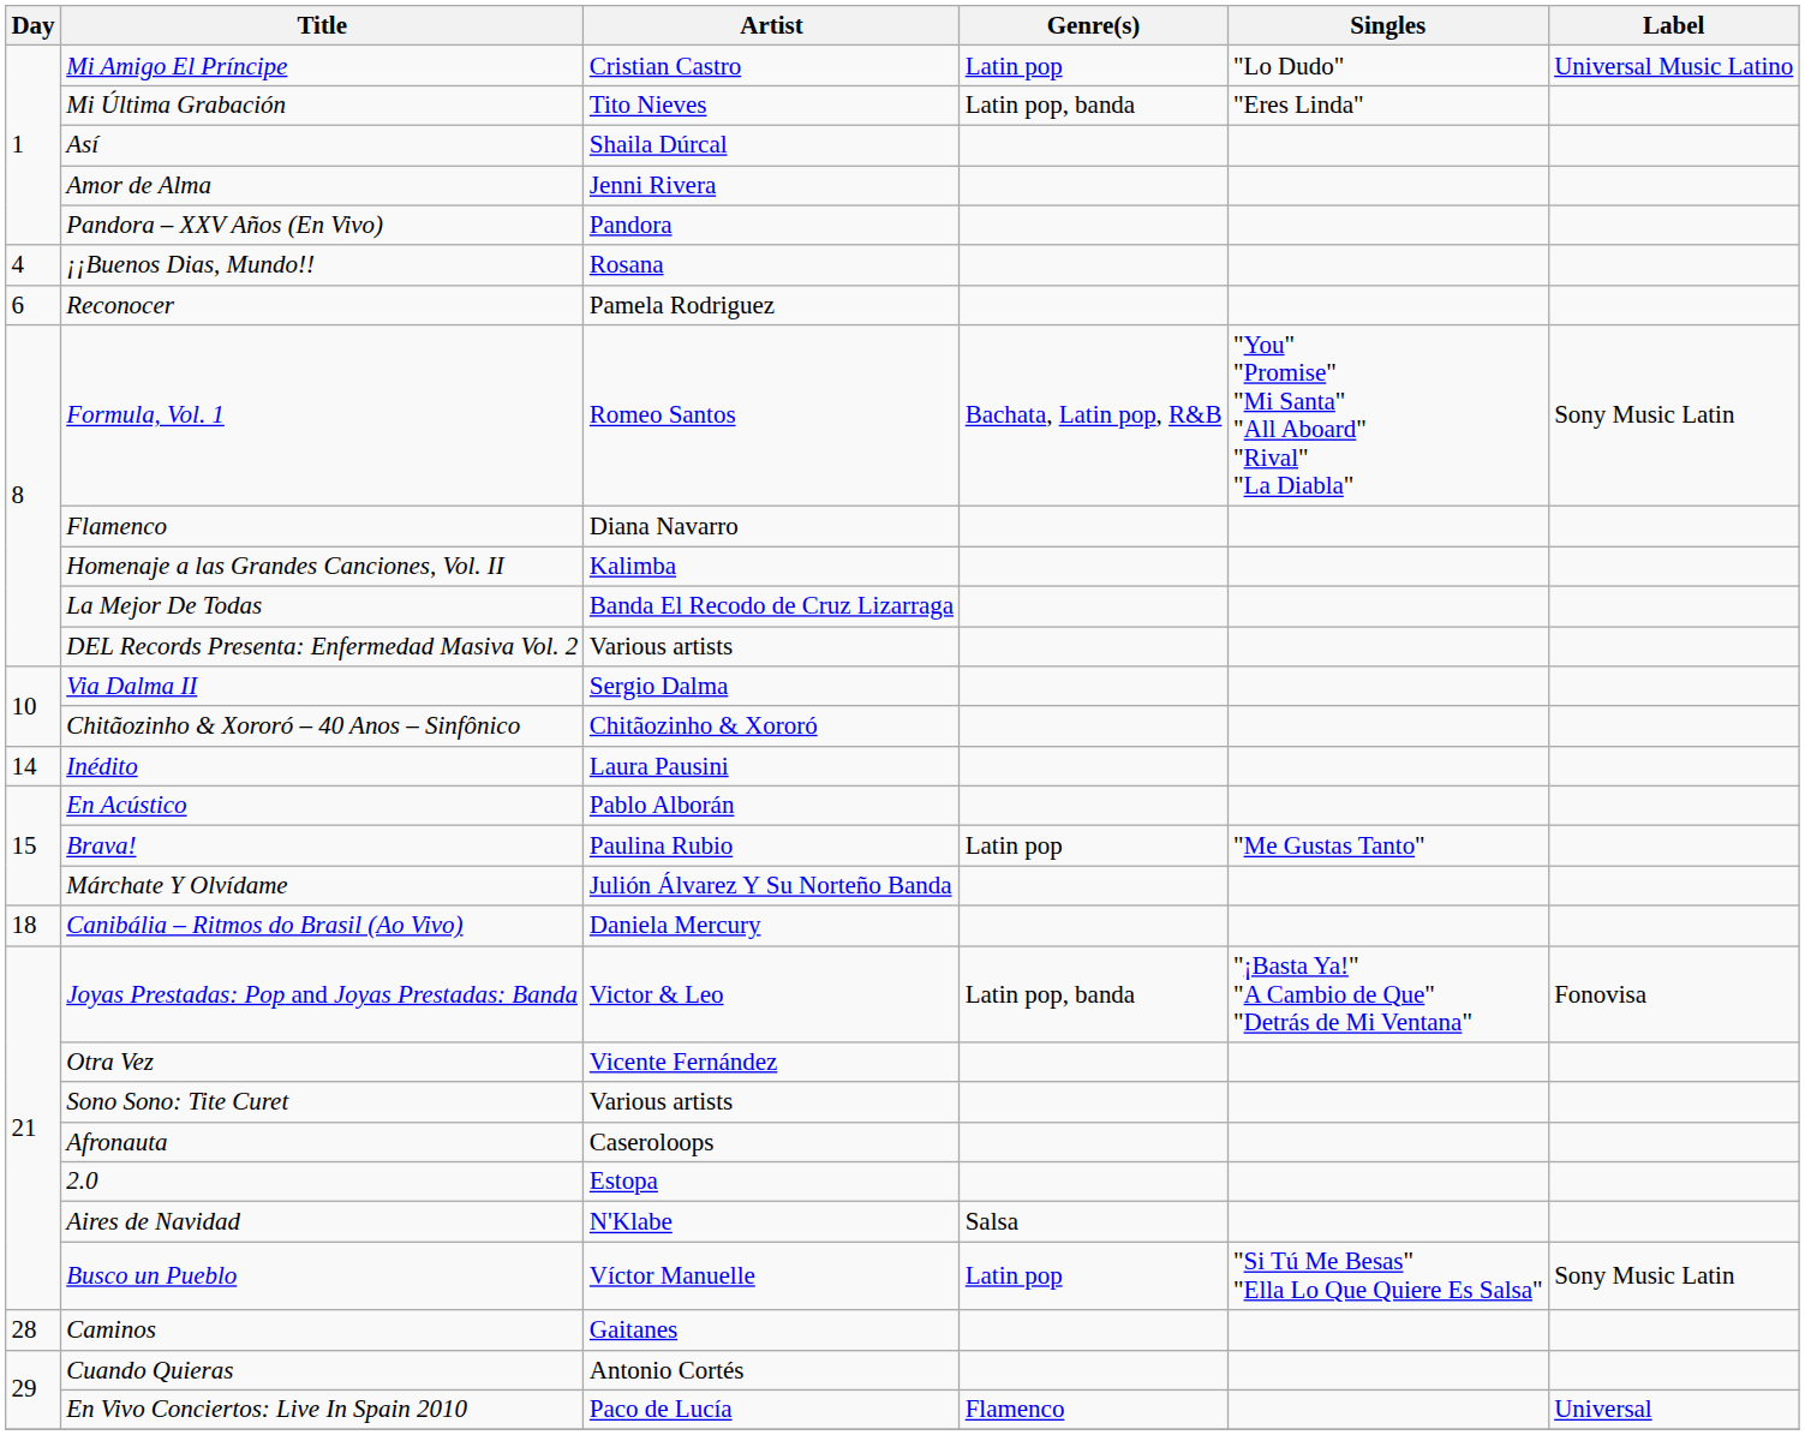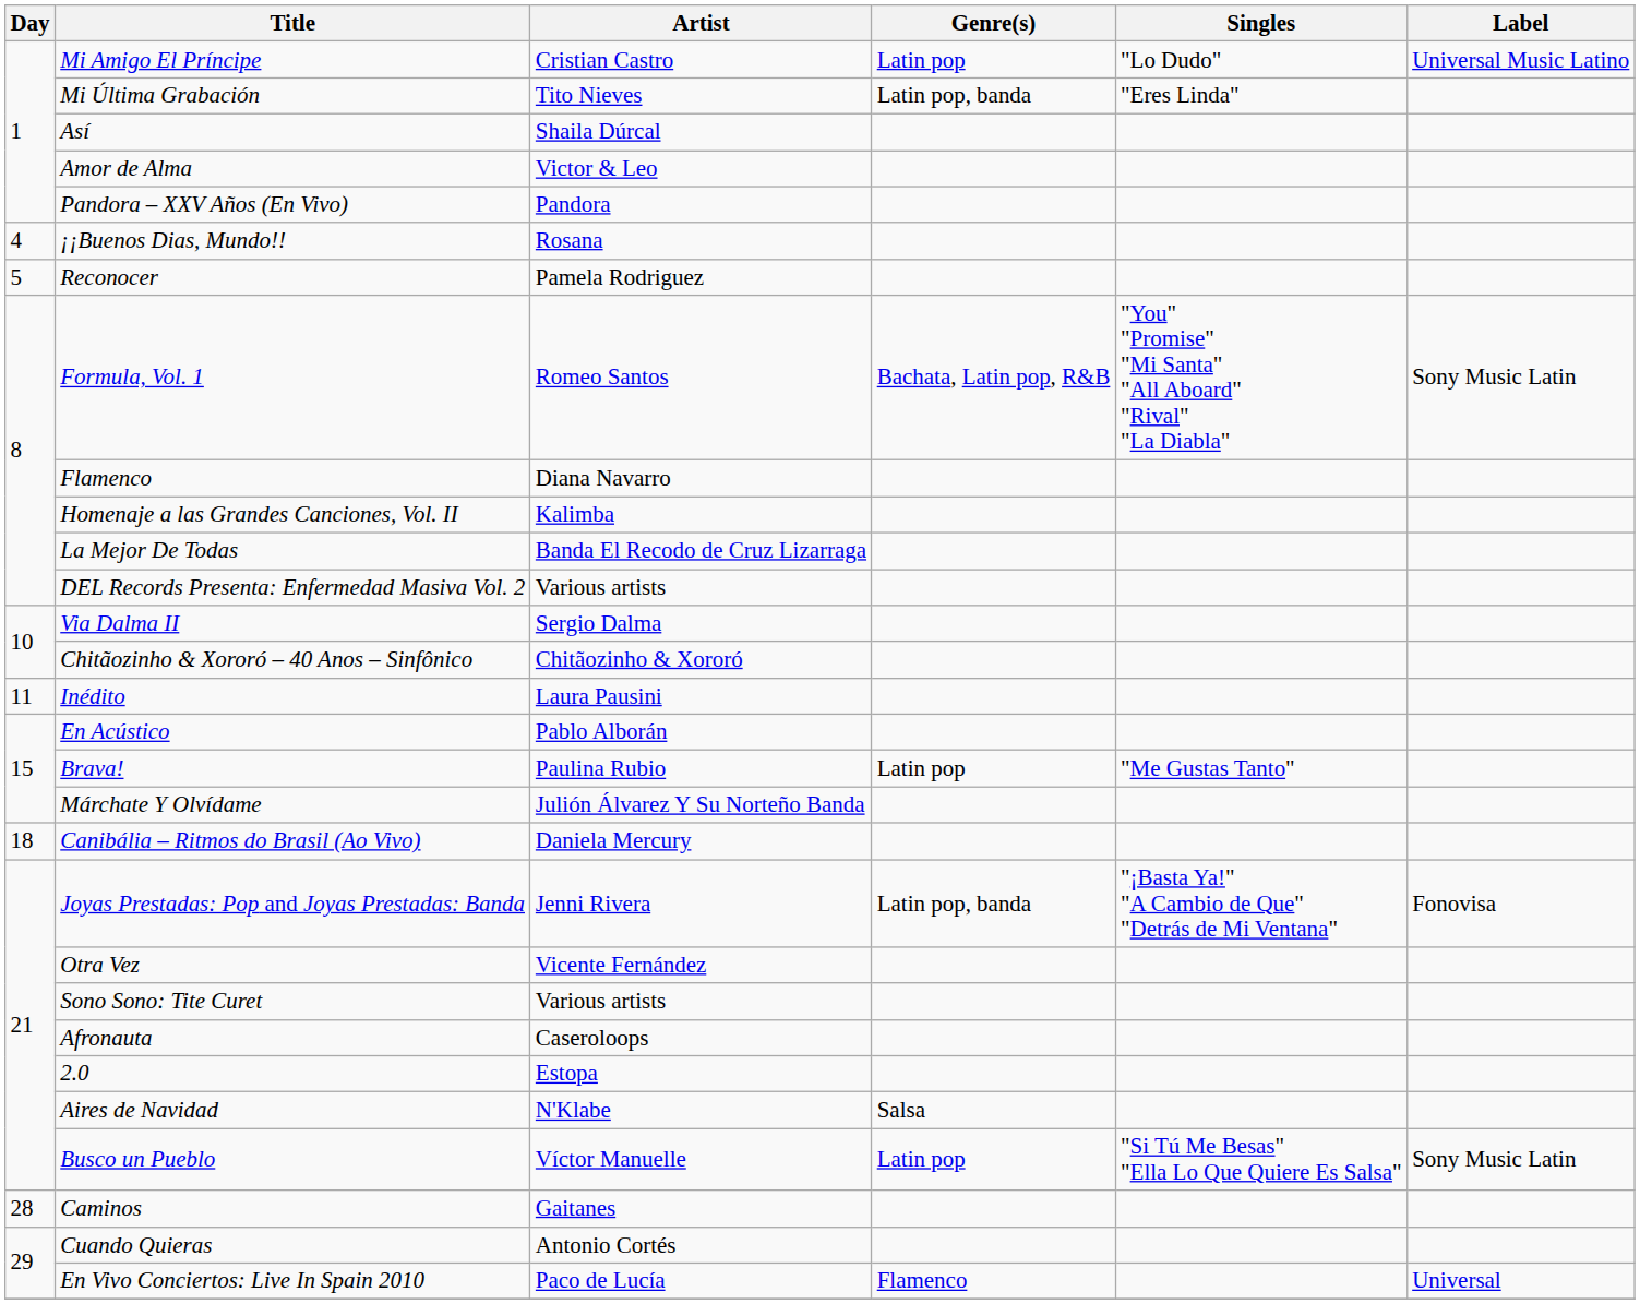 <table class="wikitable sortable" style="text-align: left;">
 <tr>
 <th>Day</th>
 <th>Title</th>
 <th>Artist</th>
 <th>Genre(s)</th>
 <th>Singles</th>
 <th>Label</th>
 </tr>
 <tr>
 <td rowspan="5">1</td>
 <td><em><a href='#'>Mi Amigo El Príncipe</a></em></td>
 <td><a href='#'>Cristian Castro</a></td>
 <td><a href='#'>Latin pop</a></td>
 <td>"Lo Dudo"</td>
 <td><a href='#'>Universal Music Latino</a></td>
 </tr>
 <tr>
 <td><em>Mi Última Grabación</em></td>
 <td><a href='#'>Tito Nieves</a></td>
 <td>Latin pop, banda</td>
 <td>"Eres Linda"</td>
 <td></td>
 </tr>
 <tr>
 <td><em>Así</em></td>
 <td><a href='#'>Shaila Dúrcal</a></td>
 <td></td>
 <td></td>
 <td></td>
 </tr>
 <tr>
 <td><em>Amor de Alma</em></td>
-<td><a href='#'>Jenni Rivera</a></td>
+<td><a href='#'>Victor & Leo</a></td>
 <td></td>
 <td></td>
 <td></td>
 </tr>
 <tr>
 <td><em>Pandora – XXV Años (En Vivo)</em></td>
 <td><a href='#'>Pandora</a></td>
 <td></td>
 <td></td>
 <td></td>
 </tr>
 <tr>
 <td>4</td>
 <td><em>¡¡Buenos Dias, Mundo!!</em></td>
 <td><a href='#'>Rosana</a></td>
 <td></td>
 <td></td>
 <td></td>
 </tr>
 <tr>
-<td>6</td>
+<td>5</td>
 <td><em>Reconocer</em></td>
 <td>Pamela Rodriguez</td>
 <td></td>
 <td></td>
 <td></td>
 </tr>
 <tr>
 <td rowspan="5">8</td>
 <td><em><a href='#'>Formula, Vol. 1</a></em></td>
 <td><a href='#'>Romeo Santos</a></td>
 <td><a href='#'>Bachata</a>, <a href='#'>Latin pop</a>, <a href='#'>R&B</a></td>
 <td>"<a href='#'>You</a>"<br>"<a href='#'>Promise</a>"<br>"<a href='#'>Mi Santa</a>"<br>"<a href='#'>All Aboard</a>"<br>"<a href='#'>Rival</a>"<br>"<a href='#'>La Diabla</a>"</td>
 <td>Sony Music Latin</td>
 </tr>
 <tr>
 <td><em>Flamenco</em></td>
 <td>Diana Navarro</td>
 <td></td>
 <td></td>
 <td></td>
 </tr>
 <tr>
 <td><em>Homenaje a las Grandes Canciones, Vol. II</em></td>
 <td><a href='#'>Kalimba</a></td>
 <td></td>
 <td></td>
 <td></td>
 </tr>
 <tr>
 <td><em>La Mejor De Todas</em></td>
 <td><a href='#'>Banda El Recodo de Cruz Lizarraga</a></td>
 <td></td>
 <td></td>
 <td></td>
 </tr>
 <tr>
 <td><em>DEL Records Presenta: Enfermedad Masiva Vol. 2</em></td>
 <td>Various artists</td>
 <td></td>
 <td></td>
 <td></td>
 </tr>
 <tr>
 <td rowspan="2">10</td>
 <td><em><a href='#'>Via Dalma II</a></em></td>
 <td><a href='#'>Sergio Dalma</a></td>
 <td></td>
 <td></td>
 <td></td>
 </tr>
 <tr>
 <td><em>Chitãozinho & Xororó – 40 Anos – Sinfônico</em></td>
 <td><a href='#'>Chitãozinho & Xororó</a></td>
 <td></td>
 <td></td>
 <td></td>
 </tr>
 <tr>
-<td>14</td>
+<td>11</td>
 <td><em><a href='#'>Inédito</a></em></td>
 <td><a href='#'>Laura Pausini</a></td>
 <td></td>
 <td></td>
 <td></td>
 </tr>
 <tr>
 <td rowspan="3">15</td>
 <td><em><a href='#'>En Acústico</a></em></td>
 <td><a href='#'>Pablo Alborán</a></td>
 <td></td>
 <td></td>
 <td></td>
 </tr>
 <tr>
 <td><em><a href='#'>Brava!</a></em></td>
 <td><a href='#'>Paulina Rubio</a></td>
 <td>Latin pop</td>
 <td>"<a href='#'>Me Gustas Tanto</a>"</td>
 <td></td>
 </tr>
 <tr>
 <td><em>Márchate Y Olvídame</em></td>
 <td><a href='#'>Julión Álvarez Y Su Norteño Banda</a></td>
 <td></td>
 <td></td>
 <td></td>
 </tr>
 <tr>
 <td>18</td>
 <td><em><a href='#'>Canibália – Ritmos do Brasil (Ao Vivo)</a></em></td>
 <td><a href='#'>Daniela Mercury</a></td>
 <td></td>
 <td></td>
 <td></td>
 </tr>
 <tr>
 <td rowspan="7">21</td>
 <td><a href='#'><em>Joyas Prestadas: Pop</em> and <em>Joyas Prestadas: Banda</em></a></td>
-<td><a href='#'>Victor & Leo</a></td>
+<td><a href='#'>Jenni Rivera</a></td>
 <td>Latin pop, banda</td>
 <td>"<a href='#'>¡Basta Ya!</a>"<br>"<a href='#'>A Cambio de Que</a>"<br>"<a href='#'>Detrás de Mi Ventana</a>"</td>
 <td>Fonovisa</td>
 </tr>
 <tr>
 <td><em>Otra Vez</em></td>
 <td><a href='#'>Vicente Fernández</a></td>
 <td></td>
 <td></td>
 <td></td>
 </tr>
 <tr>
 <td><em>Sono Sono: Tite Curet</em></td>
 <td>Various artists</td>
 <td></td>
 <td></td>
 <td></td>
 </tr>
 <tr>
 <td><em>Afronauta</em></td>
 <td>Caseroloops</td>
 <td></td>
 <td></td>
 <td></td>
 </tr>
 <tr>
 <td><em>2.0</em></td>
 <td><a href='#'>Estopa</a></td>
 <td></td>
 <td></td>
 <td></td>
 </tr>
 <tr>
 <td><em>Aires de Navidad</em></td>
 <td><a href='#'>N'Klabe</a></td>
 <td>Salsa</td>
 <td></td>
 <td></td>
 </tr>
 <tr>
 <td><em><a href='#'>Busco un Pueblo</a></em></td>
 <td><a href='#'>Víctor Manuelle</a></td>
 <td><a href='#'>Latin pop</a></td>
 <td>"<a href='#'>Si Tú Me Besas</a>"<br>"<a href='#'>Ella Lo Que Quiere Es Salsa</a>"</td>
 <td>Sony Music Latin</td>
 </tr>
 <tr>
 <td>28</td>
 <td><em>Caminos</em></td>
 <td><a href='#'>Gaitanes</a></td>
 <td></td>
 <td></td>
 <td></td>
 </tr>
 <tr>
 <td rowspan="2">29</td>
 <td><em>Cuando Quieras</em></td>
 <td>Antonio Cortés</td>
 <td></td>
 <td></td>
 <td></td>
 </tr>
 <tr>
 <td><em>En Vivo Conciertos: Live In Spain 2010</em></td>
 <td><a href='#'>Paco de Lucía</a></td>
 <td><a href='#'>Flamenco</a></td>
 <td></td>
 <td><a href='#'>Universal</a></td>
 </tr>
 <tr>
 </tr>
 </table>
